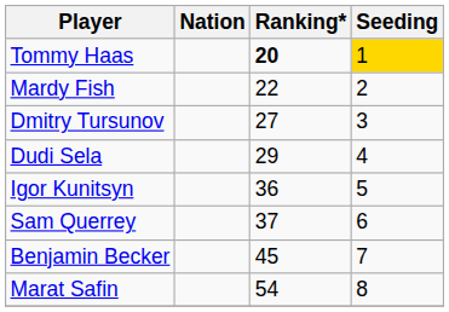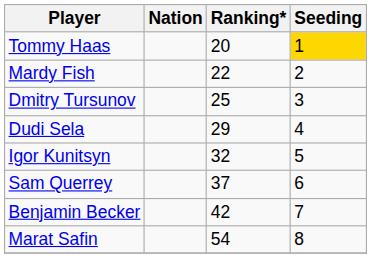 <table class="wikitable" border="1">
 <tr>
 <th>Player</th>
 <th>Nation</th>
 <th>Ranking*</th>
 <th>Seeding</th>
 </tr>
 <tr>
 <td><a href='#'>Tommy Haas</a></td>
 <td></td>
-<td><strong>20</strong></td>
+<td>20</td>
 <td style="background: gold;">1</td>
 </tr>
 <tr>
 <td><a href='#'>Mardy Fish</a></td>
 <td></td>
 <td>22</td>
 <td>2</td>
 </tr>
 <tr>
 <td><a href='#'>Dmitry Tursunov</a></td>
 <td></td>
-<td>27</td>
+<td>25</td>
 <td>3</td>
 </tr>
 <tr>
 <td><a href='#'>Dudi Sela</a></td>
 <td></td>
 <td>29</td>
 <td>4</td>
 </tr>
 <tr>
 <td><a href='#'>Igor Kunitsyn</a></td>
 <td></td>
-<td>36</td>
+<td>32</td>
 <td>5</td>
 </tr>
 <tr>
 <td><a href='#'>Sam Querrey</a></td>
 <td></td>
 <td>37</td>
 <td>6</td>
 </tr>
 <tr>
 <td><a href='#'>Benjamin Becker</a></td>
 <td></td>
-<td>45</td>
+<td>42</td>
 <td>7</td>
 </tr>
 <tr>
 <td><a href='#'>Marat Safin</a></td>
 <td></td>
 <td>54</td>
 <td>8</td>
 </tr>
 <tr>
 </tr>
 </table>
